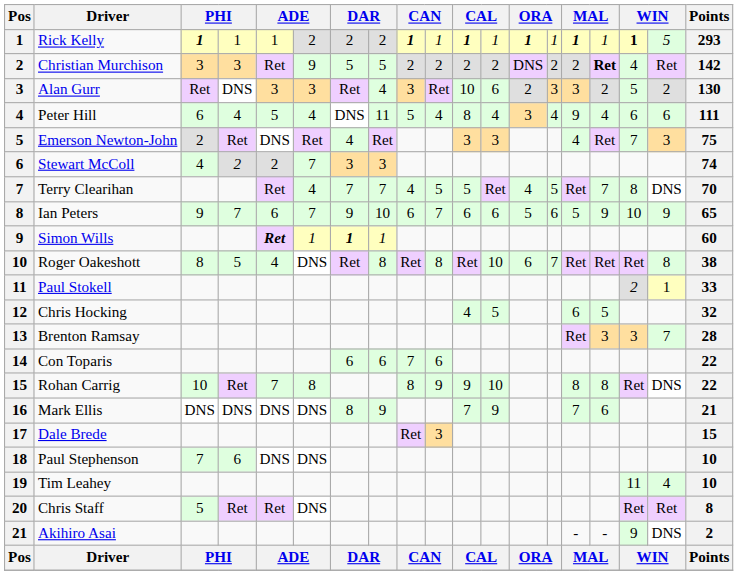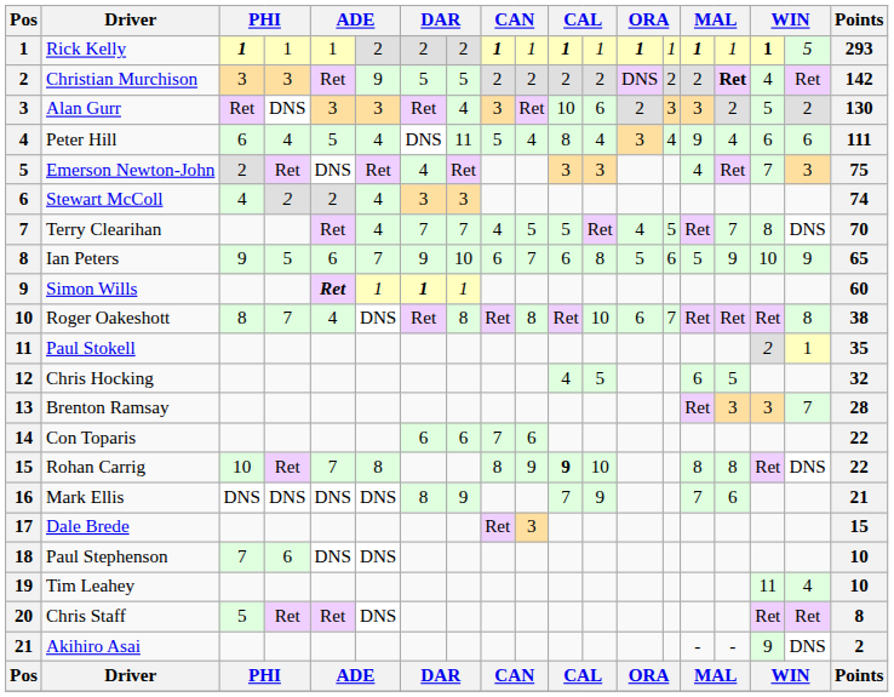 <table class="wikitable" style="font-size: 87%;">
 <tr>
 <th>Pos</th>
 <th>Driver</th>
 <th colspan="2"><a href='#'>PHI</a></th>
 <th colspan="2"><a href='#'>ADE</a></th>
 <th colspan="2"><a href='#'>DAR</a></th>
 <th colspan="2"><a href='#'>CAN</a></th>
 <th colspan="2"><a href='#'>CAL</a></th>
 <th colspan="2"><a href='#'>ORA</a></th>
 <th colspan="2"><a href='#'>MAL</a></th>
 <th colspan="2"><a href='#'>WIN</a></th>
 <th>Points</th>
 </tr>
 <tr>
 <th>1</th>
 <td> <a href='#'>Rick Kelly</a></td>
 <td align="center" style="background:#ffffbf;"><strong><em>1</em></strong></td>
 <td align="center" style="background:#ffffbf;">1</td>
 <td align="center" style="background:#ffffbf;">1</td>
 <td align="center" style="background:#dfdfdf;">2</td>
 <td align="center" style="background:#dfdfdf;">2</td>
 <td align="center" style="background:#dfdfdf;">2</td>
 <td align="center" style="background:#ffffbf;"><strong><em>1</em></strong></td>
 <td align="center" style="background:#ffffbf;"><em>1</em></td>
 <td align="center" style="background:#ffffbf;"><strong><em>1</em></strong></td>
 <td align="center" style="background:#ffffbf;"><em>1</em></td>
 <td align="center" style="background:#ffffbf;"><strong><em>1</em></strong></td>
 <td align="center" style="background:#ffffbf;"><em>1</em></td>
 <td align="center" style="background:#ffffbf;"><strong><em>1</em></strong></td>
 <td align="center" style="background:#ffffbf;"><em>1</em></td>
 <td align="center" style="background:#ffffbf;"><strong>1</strong></td>
 <td align="center" style="background:#dfffdf;"><em>5</em></td>
 <th>293</th>
 </tr>
 <tr>
 <th>2</th>
 <td> <a href='#'>Christian Murchison</a></td>
 <td align="center" style="background:#ffdf9f;">3</td>
 <td align="center" style="background:#ffdf9f;">3</td>
 <td align="center" style="background:#efcfff;">Ret</td>
 <td align="center" style="background:#dfffdf;">9</td>
 <td align="center" style="background:#dfffdf;">5</td>
 <td align="center" style="background:#dfffdf;">5</td>
 <td align="center" style="background:#dfdfdf;">2</td>
 <td align="center" style="background:#dfdfdf;">2</td>
 <td align="center" style="background:#dfdfdf;">2</td>
 <td align="center" style="background:#dfdfdf;">2</td>
 <td align="center" style="background:#efcfff;">DNS</td>
 <td align="center" style="background:#dfdfdf;">2</td>
 <td align="center" style="background:#dfdfdf;">2</td>
 <td align="center" style="background:#efcfff;"><strong>Ret</strong></td>
 <td align="center" style="background:#dfffdf;">4</td>
 <td align="center" style="background:#efcfff;">Ret</td>
 <th>142</th>
 </tr>
 <tr>
 <th>3</th>
 <td> <a href='#'>Alan Gurr</a></td>
 <td align="center" style="background:#efcfff;">Ret</td>
 <td align="center" style="background:#ffffff;">DNS</td>
 <td align="center" style="background:#ffdf9f;">3</td>
 <td align="center" style="background:#ffdf9f;">3</td>
 <td align="center" style="background:#efcfff;">Ret</td>
 <td align="center" style="background:#dfffdf;">4</td>
 <td align="center" style="background:#ffdf9f;">3</td>
 <td align="center" style="background:#efcfff;">Ret</td>
 <td align="center" style="background:#dfffdf;">10</td>
 <td align="center" style="background:#dfffdf;">6</td>
 <td align="center" style="background:#dfdfdf;">2</td>
 <td align="center" style="background:#ffdf9f;">3</td>
 <td align="center" style="background:#ffdf9f;">3</td>
 <td align="center" style="background:#dfdfdf;">2</td>
 <td align="center" style="background:#dfffdf;">5</td>
 <td align="center" style="background:#dfdfdf;">2</td>
 <th>130</th>
 </tr>
 <tr>
 <th>4</th>
 <td> Peter Hill</td>
 <td align="center" style="background:#dfffdf;">6</td>
 <td align="center" style="background:#dfffdf;">4</td>
 <td align="center" style="background:#dfffdf;">5</td>
 <td align="center" style="background:#dfffdf;">4</td>
 <td align="center" style="background:#ffffff;">DNS</td>
 <td align="center" style="background:#dfffdf;">11</td>
 <td align="center" style="background:#dfffdf;">5</td>
 <td align="center" style="background:#dfffdf;">4</td>
 <td align="center" style="background:#dfffdf;">8</td>
 <td align="center" style="background:#dfffdf;">4</td>
 <td align="center" style="background:#ffdf9f;">3</td>
 <td align="center" style="background:#dfffdf;">4</td>
 <td align="center" style="background:#dfffdf;">9</td>
 <td align="center" style="background:#dfffdf;">4</td>
 <td align="center" style="background:#dfffdf;">6</td>
 <td align="center" style="background:#dfffdf;">6</td>
 <th>111</th>
 </tr>
 <tr>
 <th>5</th>
 <td> <a href='#'>Emerson Newton-John</a></td>
 <td align="center" style="background:#dfdfdf;">2</td>
 <td align="center" style="background:#efcfff;">Ret</td>
 <td align="center" style="background:#ffffff;">DNS</td>
 <td align="center" style="background:#efcfff;">Ret</td>
 <td align="center" style="background:#dfffdf;">4</td>
 <td align="center" style="background:#efcfff;">Ret</td>
 <td></td>
 <td></td>
 <td align="center" style="background:#ffdf9f;">3</td>
 <td align="center" style="background:#ffdf9f;">3</td>
 <td></td>
 <td></td>
 <td align="center" style="background:#dfffdf;">4</td>
 <td align="center" style="background:#efcfff;">Ret</td>
 <td align="center" style="background:#dfffdf;">7</td>
 <td align="center" style="background:#ffdf9f;">3</td>
 <th>75</th>
 </tr>
 <tr>
 <th>6</th>
 <td> <a href='#'>Stewart McColl</a></td>
 <td align="center" style="background:#dfffdf;">4</td>
 <td align="center" style="background:#dfdfdf;"><em>2</em></td>
 <td align="center" style="background:#dfdfdf;">2</td>
-<td align="center" style="background:#dfffdf;">7</td>
+<td align="center" style="background:#dfffdf;">4</td>
 <td align="center" style="background:#ffdf9f;">3</td>
 <td align="center" style="background:#ffdf9f;">3</td>
 <td></td>
 <td></td>
 <td></td>
 <td></td>
 <td></td>
 <td></td>
 <td></td>
 <td></td>
 <td></td>
 <td></td>
 <th>74</th>
 </tr>
 <tr>
 <th>7</th>
 <td> Terry Clearihan</td>
 <td></td>
 <td></td>
 <td align="center" style="background:#efcfff;">Ret</td>
 <td align="center" style="background:#dfffdf;">4</td>
 <td align="center" style="background:#dfffdf;">7</td>
 <td align="center" style="background:#dfffdf;">7</td>
 <td align="center" style="background:#dfffdf;">4</td>
 <td align="center" style="background:#dfffdf;">5</td>
 <td align="center" style="background:#dfffdf;">5</td>
 <td align="center" style="background:#efcfff;">Ret</td>
 <td align="center" style="background:#dfffdf;">4</td>
 <td align="center" style="background:#dfffdf;">5</td>
 <td align="center" style="background:#efcfff;">Ret</td>
 <td align="center" style="background:#dfffdf;">7</td>
 <td align="center" style="background:#dfffdf;">8</td>
 <td align="center" style="background:#ffffff;">DNS</td>
 <th>70</th>
 </tr>
 <tr>
 <th>8</th>
 <td> Ian Peters</td>
 <td align="center" style="background:#dfffdf;">9</td>
-<td align="center" style="background:#dfffdf;">7</td>
+<td align="center" style="background:#dfffdf;">5</td>
 <td align="center" style="background:#dfffdf;">6</td>
 <td align="center" style="background:#dfffdf;">7</td>
 <td align="center" style="background:#dfffdf;">9</td>
 <td align="center" style="background:#dfffdf;">10</td>
 <td align="center" style="background:#dfffdf;">6</td>
 <td align="center" style="background:#dfffdf;">7</td>
 <td align="center" style="background:#dfffdf;">6</td>
-<td align="center" style="background:#dfffdf;">6</td>
+<td align="center" style="background:#dfffdf;">8</td>
 <td align="center" style="background:#dfffdf;">5</td>
 <td align="center" style="background:#dfffdf;">6</td>
 <td align="center" style="background:#dfffdf;">5</td>
 <td align="center" style="background:#dfffdf;">9</td>
 <td align="center" style="background:#dfffdf;">10</td>
 <td align="center" style="background:#dfffdf;">9</td>
 <th>65</th>
 </tr>
 <tr>
 <th>9</th>
 <td> <a href='#'>Simon Wills</a></td>
 <td></td>
 <td></td>
 <td align="center" style="background:#efcfff;"><strong><em>Ret</em></strong></td>
 <td align="center" style="background:#ffffbf;"><em>1</em></td>
 <td align="center" style="background:#ffffbf;"><strong><em>1</em></strong></td>
 <td align="center" style="background:#ffffbf;"><em>1</em></td>
 <td></td>
 <td></td>
 <td></td>
 <td></td>
 <td></td>
 <td></td>
 <td></td>
 <td></td>
 <td></td>
 <td></td>
 <th>60</th>
 </tr>
 <tr>
 <th>10</th>
 <td> Roger Oakeshott</td>
 <td align="center" style="background:#dfffdf;">8</td>
-<td align="center" style="background:#dfffdf;">5</td>
+<td align="center" style="background:#dfffdf;">7</td>
 <td align="center" style="background:#dfffdf;">4</td>
 <td align="center" style="background:#ffffff;">DNS</td>
 <td align="center" style="background:#efcfff;">Ret</td>
 <td align="center" style="background:#dfffdf;">8</td>
 <td align="center" style="background:#efcfff;">Ret</td>
 <td align="center" style="background:#dfffdf;">8</td>
 <td align="center" style="background:#efcfff;">Ret</td>
 <td align="center" style="background:#dfffdf;">10</td>
 <td align="center" style="background:#dfffdf;">6</td>
 <td align="center" style="background:#dfffdf;">7</td>
 <td align="center" style="background:#efcfff;">Ret</td>
 <td align="center" style="background:#efcfff;">Ret</td>
 <td align="center" style="background:#efcfff;">Ret</td>
 <td align="center" style="background:#dfffdf;">8</td>
 <th>38</th>
 </tr>
 <tr>
 <th>11</th>
 <td> <a href='#'>Paul Stokell</a></td>
 <td></td>
 <td></td>
 <td></td>
 <td></td>
 <td></td>
 <td></td>
 <td></td>
 <td></td>
 <td></td>
 <td></td>
 <td></td>
 <td></td>
 <td></td>
 <td></td>
 <td align="center" style="background:#dfdfdf;"><em>2</em></td>
 <td align="center" style="background:#ffffbf;">1</td>
-<th>33</th>
+<th>35</th>
 </tr>
 <tr>
 <th>12</th>
 <td> Chris Hocking</td>
 <td></td>
 <td></td>
 <td></td>
 <td></td>
 <td></td>
 <td></td>
 <td></td>
 <td></td>
 <td align="center" style="background:#dfffdf;">4</td>
 <td align="center" style="background:#dfffdf;">5</td>
 <td></td>
 <td></td>
 <td align="center" style="background:#dfffdf;">6</td>
 <td align="center" style="background:#dfffdf;">5</td>
 <td></td>
 <td></td>
 <th>32</th>
 </tr>
 <tr>
 <th>13</th>
 <td> Brenton Ramsay</td>
 <td></td>
 <td></td>
 <td></td>
 <td></td>
 <td></td>
 <td></td>
 <td></td>
 <td></td>
 <td></td>
 <td></td>
 <td></td>
 <td></td>
 <td align="center" style="background:#efcfff;">Ret</td>
 <td align="center" style="background:#ffdf9f;">3</td>
 <td align="center" style="background:#ffdf9f;">3</td>
 <td align="center" style="background:#dfffdf;">7</td>
 <th>28</th>
 </tr>
 <tr>
 <th>14</th>
 <td> Con Toparis</td>
 <td></td>
 <td></td>
 <td></td>
 <td></td>
 <td align="center" style="background:#dfffdf;">6</td>
 <td align="center" style="background:#dfffdf;">6</td>
 <td align="center" style="background:#dfffdf;">7</td>
 <td align="center" style="background:#dfffdf;">6</td>
 <td></td>
 <td></td>
 <td></td>
 <td></td>
 <td></td>
 <td></td>
 <td></td>
 <td></td>
 <th>22</th>
 </tr>
 <tr>
 <th>15</th>
 <td> Rohan Carrig</td>
 <td align="center" style="background:#dfffdf;">10</td>
 <td align="center" style="background:#efcfff;">Ret</td>
 <td align="center" style="background:#dfffdf;">7</td>
 <td align="center" style="background:#dfffdf;">8</td>
 <td></td>
 <td></td>
 <td align="center" style="background:#dfffdf;">8</td>
 <td align="center" style="background:#dfffdf;">9</td>
-<td align="center" style="background:#dfffdf;">9</td>
+<td align="center" style="background:#dfffdf;"><strong>9</strong></td>
 <td align="center" style="background:#dfffdf;">10</td>
 <td></td>
 <td></td>
 <td align="center" style="background:#dfffdf;">8</td>
 <td align="center" style="background:#dfffdf;">8</td>
 <td align="center" style="background:#efcfff;">Ret</td>
 <td align="center" style="background:#ffffff;">DNS</td>
 <th>22</th>
 </tr>
 <tr>
 <th>16</th>
 <td> Mark Ellis</td>
 <td align="center" style="background:#ffffff;">DNS</td>
 <td align="center" style="background:#ffffff;">DNS</td>
 <td align="center" style="background:#ffffff;">DNS</td>
 <td align="center" style="background:#ffffff;">DNS</td>
 <td align="center" style="background:#dfffdf;">8</td>
 <td align="center" style="background:#dfffdf;">9</td>
 <td></td>
 <td></td>
 <td align="center" style="background:#dfffdf;">7</td>
 <td align="center" style="background:#dfffdf;">9</td>
 <td></td>
 <td></td>
 <td align="center" style="background:#dfffdf;">7</td>
 <td align="center" style="background:#dfffdf;">6</td>
 <td></td>
 <td></td>
 <th>21</th>
 </tr>
 <tr>
 <th>17</th>
 <td> <a href='#'>Dale Brede</a></td>
 <td></td>
 <td></td>
 <td></td>
 <td></td>
 <td></td>
 <td></td>
 <td align="center" style="background:#efcfff;">Ret</td>
 <td align="center" style="background:#ffdf9f;">3</td>
 <td></td>
 <td></td>
 <td></td>
 <td></td>
 <td></td>
 <td></td>
 <td></td>
 <td></td>
 <th>15</th>
 </tr>
 <tr>
 <th>18</th>
 <td> Paul Stephenson</td>
 <td align="center" style="background:#dfffdf;">7</td>
 <td align="center" style="background:#dfffdf;">6</td>
 <td align="center" style="background:#ffffff;">DNS</td>
 <td align="center" style="background:#ffffff;">DNS</td>
 <td></td>
 <td></td>
 <td></td>
 <td></td>
 <td></td>
 <td></td>
 <td></td>
 <td></td>
 <td></td>
 <td></td>
 <td></td>
 <td></td>
 <th>10</th>
 </tr>
 <tr>
 <th>19</th>
 <td> Tim Leahey</td>
 <td></td>
 <td></td>
 <td></td>
 <td></td>
 <td></td>
 <td></td>
 <td></td>
 <td></td>
 <td></td>
 <td></td>
 <td></td>
 <td></td>
 <td></td>
 <td></td>
 <td align="center" style="background:#dfffdf;">11</td>
 <td align="center" style="background:#dfffdf;">4</td>
 <th>10</th>
 </tr>
 <tr>
 <th>20</th>
 <td> Chris Staff</td>
 <td align="center" style="background:#dfffdf;">5</td>
 <td align="center" style="background:#efcfff;">Ret</td>
 <td align="center" style="background:#efcfff;">Ret</td>
 <td align="center" style="background:#ffffff;">DNS</td>
 <td></td>
 <td></td>
 <td></td>
 <td></td>
 <td></td>
 <td></td>
 <td></td>
 <td></td>
 <td></td>
 <td></td>
 <td align="center" style="background:#efcfff;">Ret</td>
 <td align="center" style="background:#efcfff;">Ret</td>
 <th>8</th>
 </tr>
 <tr>
 <th>21</th>
 <td> <a href='#'>Akihiro Asai</a></td>
 <td></td>
 <td></td>
 <td></td>
 <td></td>
 <td></td>
 <td></td>
 <td></td>
 <td></td>
 <td></td>
 <td></td>
 <td></td>
 <td></td>
 <td align="center">-</td>
 <td align="center">-</td>
 <td align="center" style="background:#dfffdf;">9</td>
 <td align="center" style="background:#ffffff;">DNS</td>
 <th>2</th>
 </tr>
 <tr>
 <th>Pos</th>
 <th>Driver</th>
 <th colspan="2"><a href='#'>PHI</a></th>
 <th colspan="2"><a href='#'>ADE</a></th>
 <th colspan="2"><a href='#'>DAR</a></th>
 <th colspan="2"><a href='#'>CAN</a></th>
 <th colspan="2"><a href='#'>CAL</a></th>
 <th colspan="2"><a href='#'>ORA</a></th>
 <th colspan="2"><a href='#'>MAL</a></th>
 <th colspan="2"><a href='#'>WIN</a></th>
 <th>Points</th>
 </tr>
 <tr>
 </tr>
 </table>
